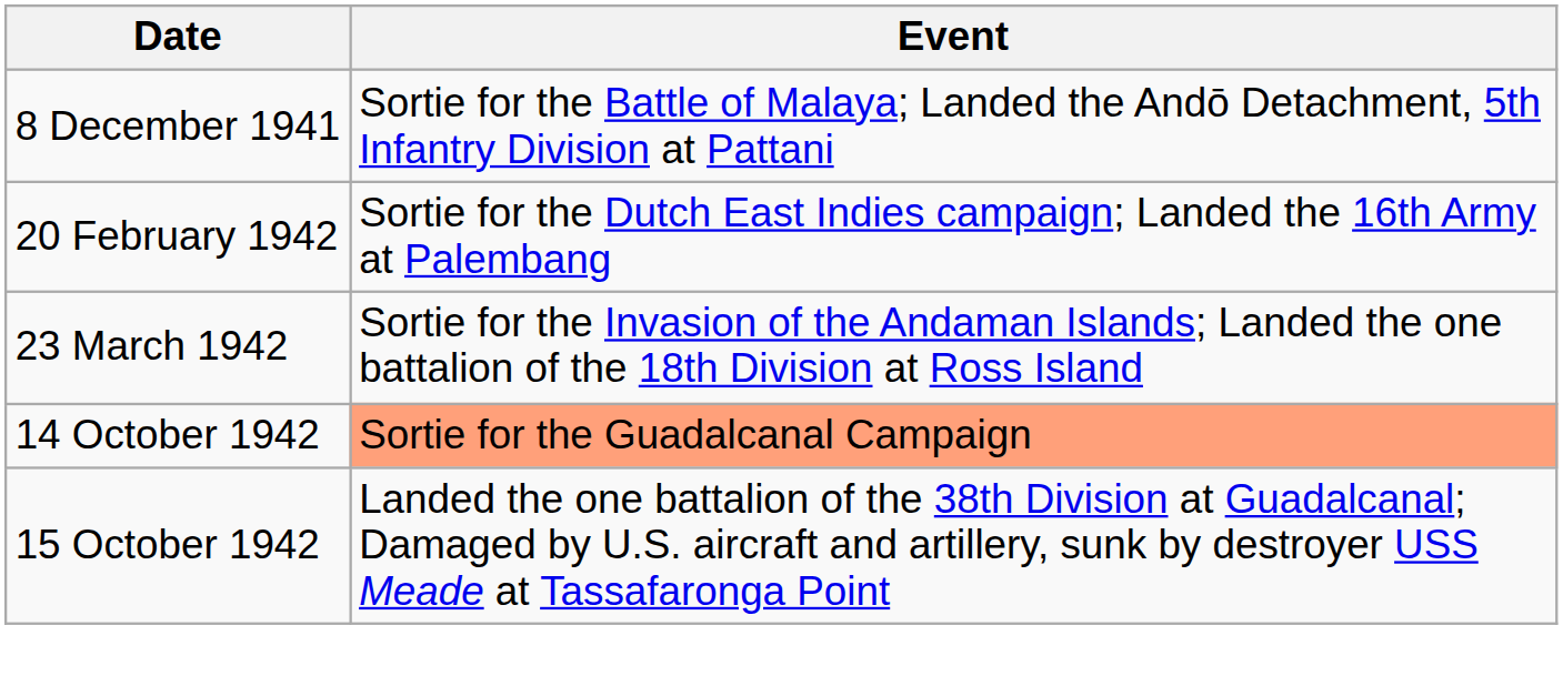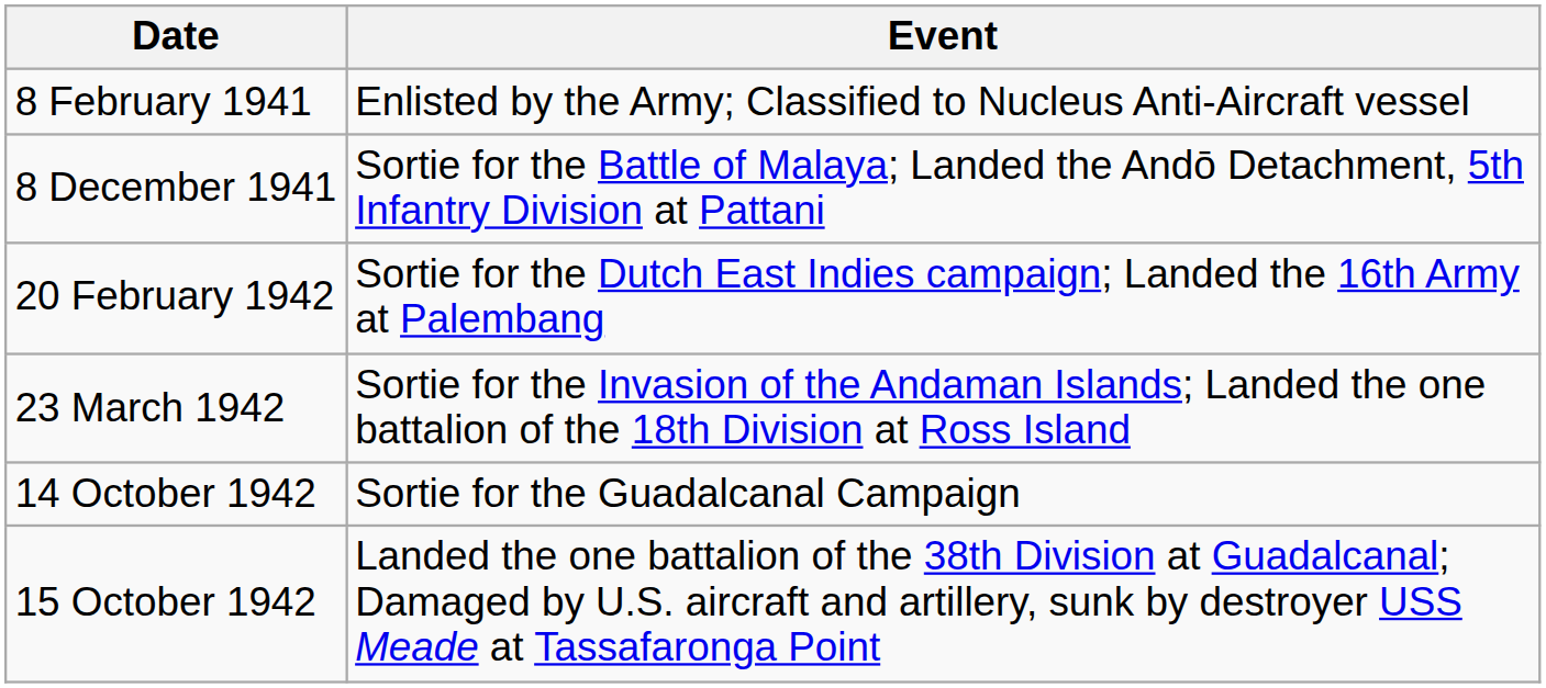 <table class="wikitable plainrowheaders">
 <tr>
 <th scope="col">Date</th>
 <th scope="col">Event</th>
+</tr>
+<tr>
+<td>8 February 1941</td>
+<td>Enlisted by the Army; Classified to Nucleus Anti-Aircraft vessel</td>
 </tr>
 <tr>
 <td style="white-space: nowrap;">8 December 1941</td>
 <td>Sortie for the <a href='#'>Battle of Malaya</a>; Landed the Andō Detachment, <a href='#'>5th Infantry Division</a> at <a href='#'>Pattani</a></td>
 </tr>
 <tr>
 <td>20 February 1942</td>
 <td>Sortie for the <a href='#'>Dutch East Indies campaign</a>; Landed the <a href='#'>16th Army</a> at <a href='#'>Palembang</a></td>
 </tr>
 <tr>
 <td>23 March 1942</td>
 <td>Sortie for the <a href='#'>Invasion of the Andaman Islands</a>; Landed the one battalion of the <a href='#'>18th Division</a> at <a href='#'>Ross Island</a></td>
 </tr>
 <tr>
 <td>14 October 1942</td>
-<td style="background: lightsalmon;">Sortie for the Guadalcanal Campaign</td>
+<td>Sortie for the Guadalcanal Campaign</td>
 </tr>
 <tr>
 <td>15 October 1942</td>
 <td>Landed the one battalion of the <a href='#'>38th Division</a> at <a href='#'>Guadalcanal</a>; Damaged by U.S. aircraft and artillery, sunk by destroyer <a href='#'>USS <em>Meade</em></a> at <a href='#'>Tassafaronga Point</a></td>
 </tr>
 </table>
